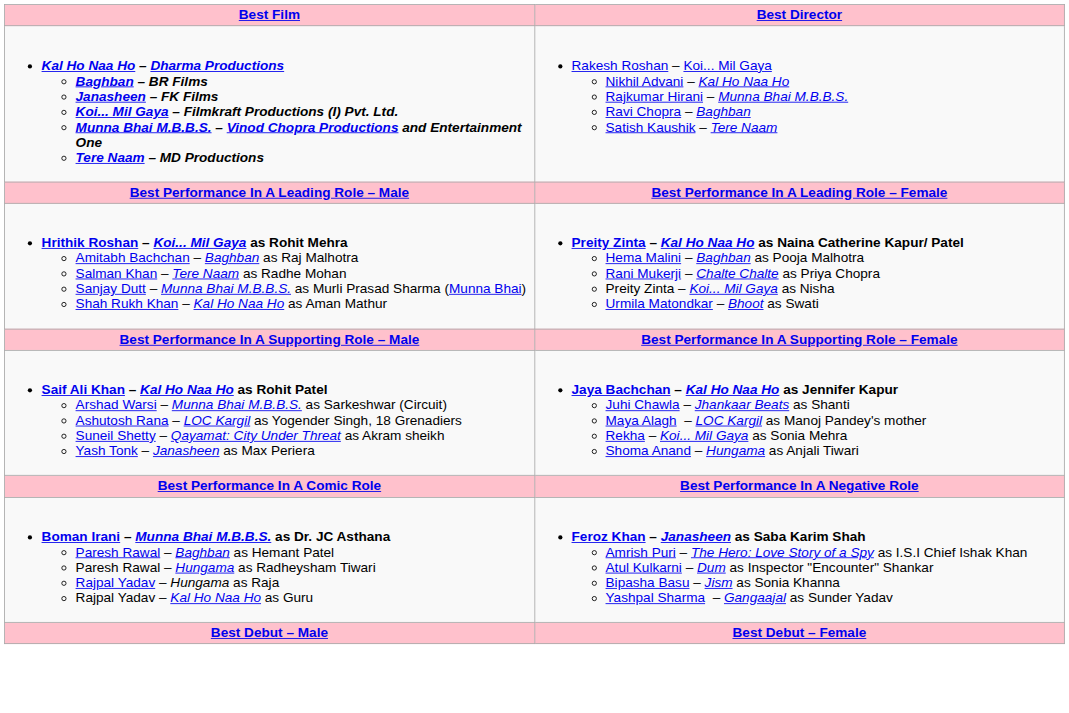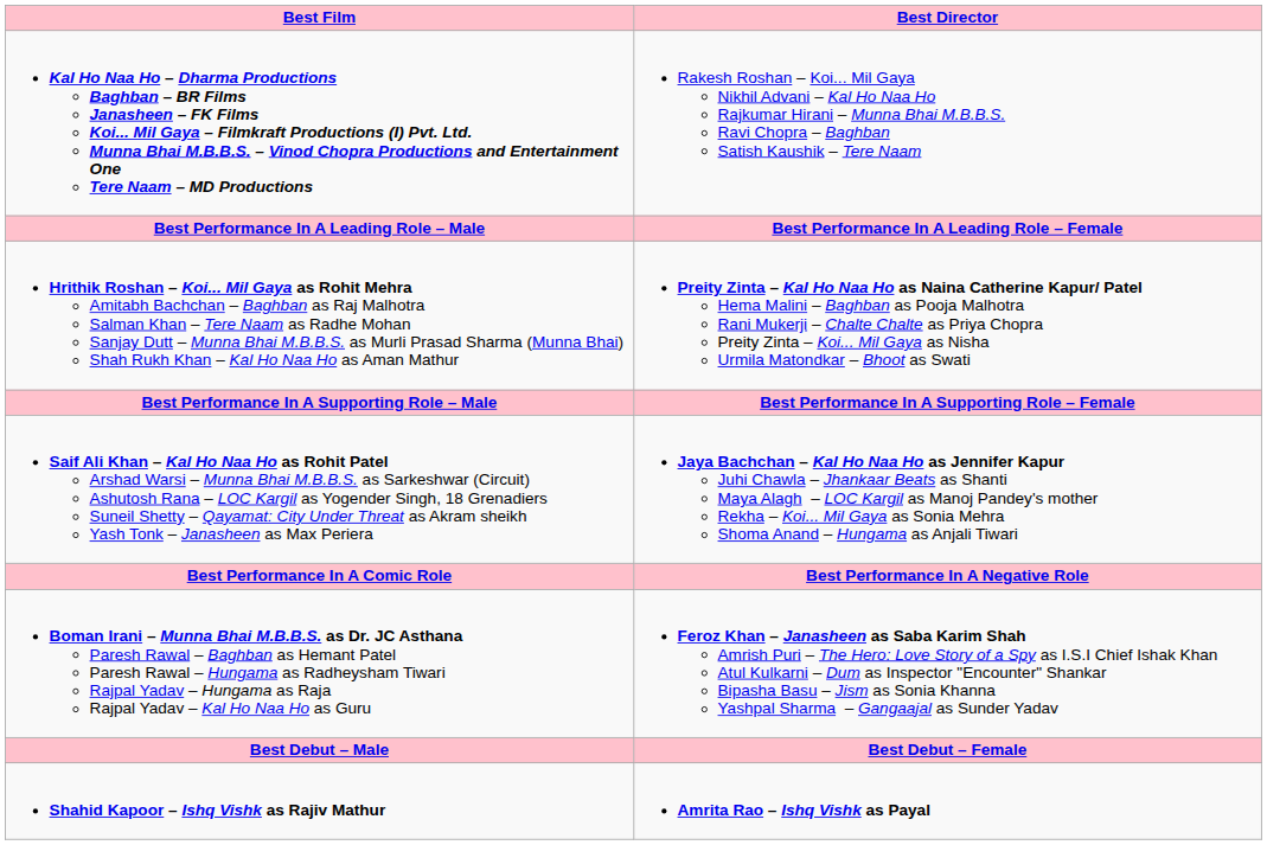 <table class=wikitable style="width=150%">
 <tr>
 <th ! style="background:#ffc1cc; width:50%;"><a href='#'>Best Film</a></th>
 <th ! style="background:#ffc1cc; width:50%;"><a href='#'>Best Director</a></th>
 </tr>
 <tr valign="top">
 <td><br><ul><li><strong><em><a href='#'>Kal Ho Naa Ho</a><em> – <a href='#'>Dharma Productions</a><strong><ul><li></em><a href='#'>Baghban</a><em> – BR Films</li><li></em><a href='#'>Janasheen</a><em> – FK Films</li><li></em><a href='#'>Koi... Mil Gaya</a><em> – Filmkraft Productions (I) Pvt. Ltd.</li><li></em><a href='#'>Munna Bhai M.B.B.S.</a><em> – <a href='#'>Vinod Chopra Productions</a> and Entertainment One</li><li></em><a href='#'>Tere Naam</a><em> – MD Productions</li></ul></li></ul></td>
 <td><br><ul><li></strong><a href='#'>Rakesh Roshan</a> – </em><a href='#'>Koi... Mil Gaya</a></em></strong><ul><li><a href='#'>Nikhil Advani</a> – <em><a href='#'>Kal Ho Naa Ho</a></em></li><li><a href='#'>Rajkumar Hirani</a> – <em><a href='#'>Munna Bhai M.B.B.S.</a></em></li><li><a href='#'>Ravi Chopra</a> – <em><a href='#'>Baghban</a></em></li><li><a href='#'>Satish Kaushik</a> – <em><a href='#'>Tere Naam</a></em></li></ul></li></ul></td>
 </tr>
 <tr>
 <th ! style="background:#ffc1cc; width:50%;"><a href='#'>Best Performance In A Leading Role – Male</a></th>
 <th ! style="background:#ffc1cc; width:50%;"><a href='#'>Best Performance In A Leading Role – Female</a></th>
 </tr>
 <tr valign="top">
 <td><br><ul><li><strong><a href='#'>Hrithik Roshan</a> – <em><a href='#'>Koi... Mil Gaya</a></em> as Rohit Mehra</strong><ul><li><a href='#'>Amitabh Bachchan</a> – <em><a href='#'>Baghban</a></em> as Raj Malhotra</li><li><a href='#'>Salman Khan</a> – <em><a href='#'>Tere Naam</a></em> as Radhe Mohan</li><li><a href='#'>Sanjay Dutt</a> – <em><a href='#'>Munna Bhai M.B.B.S.</a></em> as Murli Prasad Sharma (<a href='#'>Munna Bhai</a>)</li><li><a href='#'>Shah Rukh Khan</a> – <em><a href='#'>Kal Ho Naa Ho</a></em> as Aman Mathur</li></ul></li></ul></td>
 <td><br><ul><li><strong><a href='#'>Preity Zinta</a> – <em><a href='#'>Kal Ho Naa Ho</a></em> as Naina Catherine Kapur/ Patel</strong><ul><li><a href='#'>Hema Malini</a> – <em><a href='#'>Baghban</a></em> as Pooja Malhotra</li><li><a href='#'>Rani Mukerji</a> – <em><a href='#'>Chalte Chalte</a></em> as Priya Chopra</li><li>Preity Zinta – <em><a href='#'>Koi... Mil Gaya</a></em> as Nisha</li><li><a href='#'>Urmila Matondkar</a> – <em><a href='#'>Bhoot</a></em> as Swati</li></ul></li></ul></td>
 </tr>
 <tr>
 <th ! style="background:#ffc1cc; width:50%;"><a href='#'>Best Performance In A Supporting Role – Male</a></th>
 <th ! style="background:#ffc1cc; width:50%;"><a href='#'>Best Performance In A Supporting Role – Female</a></th>
 </tr>
 <tr valign="top">
 <td><br><ul><li><strong><a href='#'>Saif Ali Khan</a> – <em><a href='#'>Kal Ho Naa Ho</a></em> as Rohit Patel</strong><ul><li><a href='#'>Arshad Warsi</a> – <em><a href='#'>Munna Bhai M.B.B.S.</a></em> as Sarkeshwar (Circuit)</li><li><a href='#'>Ashutosh Rana</a> – <em><a href='#'>LOC Kargil</a></em> as Yogender Singh, 18 Grenadiers</li><li><a href='#'>Suneil Shetty</a> – <em><a href='#'>Qayamat: City Under Threat</a></em> as Akram sheikh</li><li><a href='#'>Yash Tonk</a> – <em><a href='#'>Janasheen</a></em> as Max Periera</li></ul></li></ul></td>
 <td><br><ul><li><strong><a href='#'>Jaya Bachchan</a> – <em><a href='#'>Kal Ho Naa Ho</a></em> as Jennifer Kapur</strong><ul><li><a href='#'>Juhi Chawla</a> – <em><a href='#'>Jhankaar Beats</a></em> as Shanti</li><li><a href='#'>Maya Alagh</a>  – <em><a href='#'>LOC Kargil</a></em> as Manoj Pandey's mother</li><li><a href='#'>Rekha</a> – <em><a href='#'>Koi... Mil Gaya</a></em> as Sonia Mehra</li><li><a href='#'>Shoma Anand</a> – <em><a href='#'>Hungama</a></em> as Anjali Tiwari</li></ul></li></ul></td>
 </tr>
 <tr>
 <th ! style="background:#ffc1cc; width:50%;"><a href='#'>Best Performance In A Comic Role</a></th>
 <th ! style="background:#ffc1cc; width:50%;"><a href='#'>Best Performance In A Negative Role</a></th>
 </tr>
 <tr valign="top">
 <td><br><ul><li><strong><a href='#'>Boman Irani</a> – <em><a href='#'>Munna Bhai M.B.B.S.</a></em> as Dr. JC Asthana</strong><ul><li><a href='#'>Paresh Rawal</a> – <em><a href='#'>Baghban</a></em> as Hemant Patel</li><li>Paresh Rawal – <em><a href='#'>Hungama</a></em> as Radheysham Tiwari</li><li><a href='#'>Rajpal Yadav</a> – <em>Hungama</em> as Raja</li><li>Rajpal Yadav – <em><a href='#'>Kal Ho Naa Ho</a></em> as Guru</li></ul></li></ul></td>
 <td><br><ul><li><strong><a href='#'>Feroz Khan</a> – <em><a href='#'>Janasheen</a></em> as Saba Karim Shah</strong><ul><li><a href='#'>Amrish Puri</a> – <em><a href='#'>The Hero: Love Story of a Spy</a></em> as I.S.I Chief Ishak Khan</li><li><a href='#'>Atul Kulkarni</a> – <em><a href='#'>Dum</a></em> as Inspector "Encounter" Shankar</li><li><a href='#'>Bipasha Basu</a> – <em><a href='#'>Jism</a></em> as Sonia Khanna</li><li><a href='#'>Yashpal Sharma</a>  – <em><a href='#'>Gangaajal</a></em> as Sunder Yadav</li></ul></li></ul></td>
 </tr>
 <tr>
 <th ! style="background:#ffc1cc; width:50%;"><a href='#'>Best Debut – Male</a></th>
 <th ! style="background:#ffc1cc; width:50%;"><a href='#'>Best Debut – Female</a></th>
 </tr>
+<tr valign="top">
+<td><br><ul><li><strong><a href='#'>Shahid Kapoor</a> – <em><a href='#'>Ishq Vishk</a></em> as Rajiv Mathur</strong></li></ul></td>
+<td><br><ul><li><strong><a href='#'>Amrita Rao</a> – <em><a href='#'>Ishq Vishk</a></em> as Payal</strong></li></ul></td>
+</tr>
 </table>
